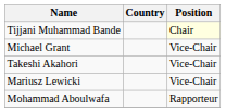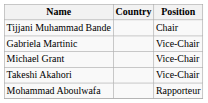 <table class="wikitable">
 <tr>
 <th>Name</th>
 <th>Country</th>
 <th>Position</th>
 </tr>
 <tr>
 <td>Tijjani Muhammad Bande</td>
 <td></td>
-<td style="background: lightyellow;">Chair</td>
+<td>Chair</td>
+</tr>
+<tr>
+<td>Gabriela Martinic</td>
+<td></td>
+<td>Vice-Chair</td>
 </tr>
 <tr>
 <td>Michael Grant</td>
 <td></td>
 <td>Vice-Chair</td>
 </tr>
 <tr>
 <td>Takeshi Akahori</td>
 <td></td>
 <td>Vice-Chair</td>
 </tr>
 <tr>
-<td>Mariusz Lewicki</td>
-<td></td>
-<td>Vice-Chair</td>
-</tr>
-<tr>
 <td>Mohammad Aboulwafa</td>
 <td></td>
 <td>Rapporteur</td>
 </tr>
 <tr>
 </tr>
 </table>
